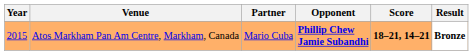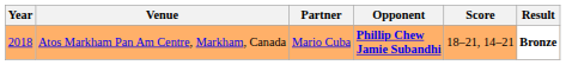 <table class="sortable wikitable" style="font-size: 90%;">
 <tr>
 <th>Year</th>
 <th>Venue</th>
 <th>Partner</th>
 <th>Opponent</th>
 <th>Score</th>
 <th>Result</th>
 </tr>
 <tr style="background:#FFB069">
-<td align="center"><a href='#'>2015</a></td>
+<td align="center"><a href='#'>2018</a></td>
 <td align="left"><a href='#'>Atos Markham Pan Am Centre</a>, <a href='#'>Markham</a>, Canada</td>
 <td align="left"> <a href='#'>Mario Cuba</a></td>
 <td align="left"><strong> <a href='#'>Phillip Chew</a><br> <a href='#'>Jamie Subandhi</a></strong></td>
-<td align="left"><strong>18–21, 14–21</strong></td>
+<td align="left">18–21, 14–21</td>
 <td style="text-align:left; background:white"> <strong>Bronze</strong></td>
 </tr>
 </table>
